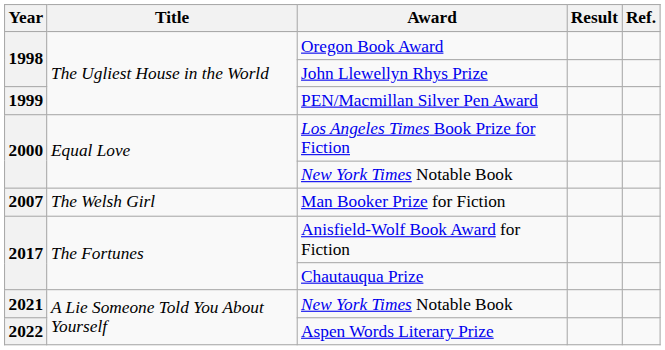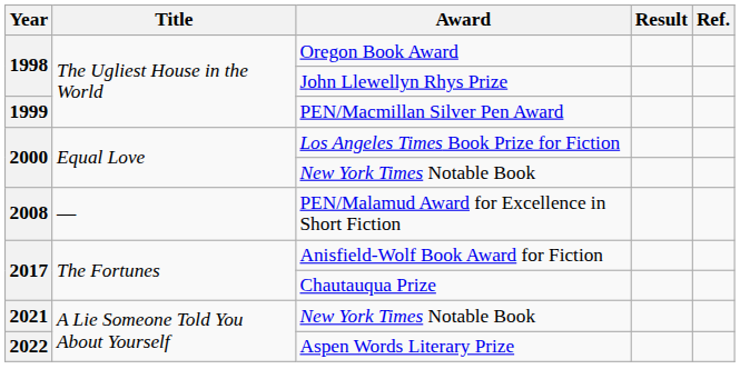 <table class="wikitable sortable">
 <tr>
 <th>Year</th>
 <th>Title</th>
 <th>Award</th>
 <th>Result</th>
 <th>Ref.</th>
 </tr>
 <tr>
 <th rowspan="2">1998</th>
 <td rowspan="3"><em>The Ugliest House in the World</em></td>
 <td><a href='#'>Oregon Book Award</a></td>
 <td></td>
 <td></td>
 </tr>
 <tr>
 <td><a href='#'>John Llewellyn Rhys Prize</a></td>
 <td></td>
 <td></td>
 </tr>
 <tr>
 <th>1999</th>
 <td><a href='#'>PEN/Macmillan Silver Pen Award</a></td>
 <td></td>
 <td></td>
 </tr>
 <tr>
 <th rowspan="2">2000</th>
 <td rowspan="2"><em>Equal Love</em></td>
 <td><a href='#'><em>Los Angeles Times</em> Book Prize for Fiction</a></td>
 <td></td>
 <td></td>
 </tr>
 <tr>
 <td><em><a href='#'>New York Times</a></em> Notable Book</td>
 <td></td>
 <td></td>
 </tr>
 <tr>
-<th>2007</th>
-<td><em>The Welsh Girl</em></td>
-<td><a href='#'>Man Booker Prize</a> for Fiction</td>
+<th>2008</th>
+<td>—</td>
+<td><a href='#'>PEN/Malamud Award</a> for Excellence in Short Fiction</td>
 <td></td>
 <td></td>
 </tr>
 <tr>
 <th rowspan="2">2017</th>
 <td rowspan="2"><em>The Fortunes</em></td>
 <td><a href='#'>Anisfield-Wolf Book Award</a> for Fiction</td>
 <td></td>
 <td></td>
 </tr>
 <tr>
 <td><a href='#'>Chautauqua Prize</a></td>
 <td></td>
 <td></td>
 </tr>
 <tr>
 <th>2021</th>
 <td rowspan="2"><em>A Lie Someone Told You About Yourself</em></td>
 <td><em><a href='#'>New York Times</a></em> Notable Book</td>
 <td></td>
 <td></td>
 </tr>
 <tr>
 <th>2022</th>
 <td><a href='#'>Aspen Words Literary Prize</a></td>
 <td></td>
 <td></td>
 </tr>
 </table>
